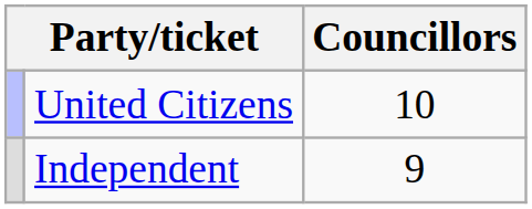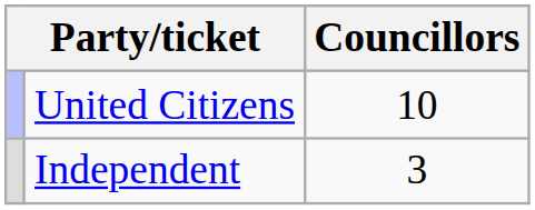 <table class="wikitable">
 <tr>
 <th colspan=2>Party/ticket</th>
 <th>Councillors</th>
 </tr>
 <tr>
 <td style="background:#B8BFFE"></td>
 <td><a href='#'>United Citizens</a></td>
 <td style="text-align: center;">10</td>
 </tr>
 <tr>
 <td style="background:#DDDDDD"></td>
 <td><a href='#'>Independent</a></td>
-<td style="text-align: center;">9</td>
+<td style="text-align: center;">3</td>
 </tr>
 </table>
